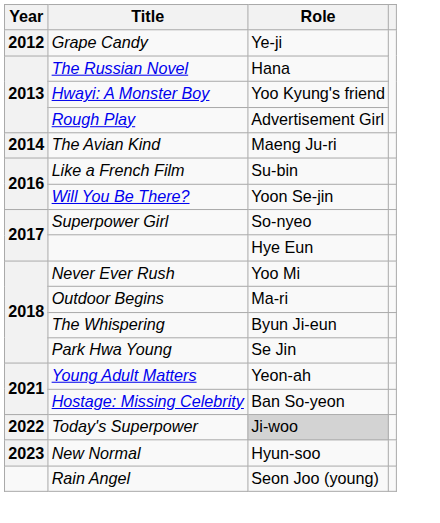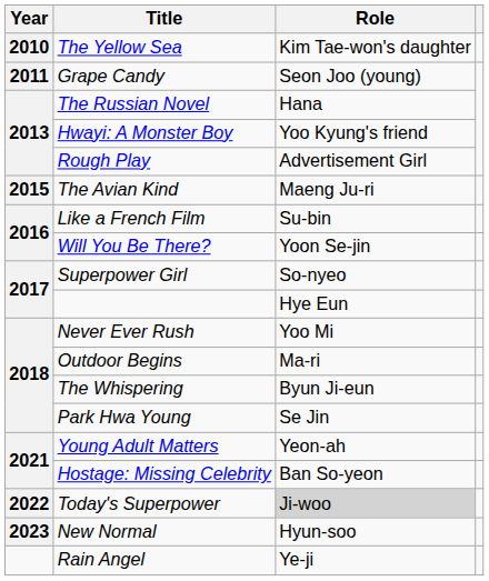 <table class="wikitable plainrowheaders sortable">
 <tr>
 <th scope="col">Year</th>
 <th scope="col">Title</th>
 <th scope="col">Role</th>
 <th scope="col" class="unsortable"></th>
 </tr>
 <tr>
-<th scope="row">2012</th>
+<th scope="row">2010</th>
+<td><em><a href='#'>The Yellow Sea</a></em></td>
+<td>Kim Tae-won's daughter</td>
+<td style="text-align:center"></td>
+</tr>
+<tr>
+<th scope="row">2011</th>
 <td><em>Grape Candy</em></td>
-<td>Ye-ji</td>
+<td>Seon Joo (young)</td>
 <td rowspan="4" style="text-align:center"></td>
 </tr>
 <tr>
 <th scope="row" rowspan="3">2013</th>
 <td><em><a href='#'>The Russian Novel</a></em></td>
 <td>Hana</td>
 </tr>
 <tr>
 <td><em><a href='#'>Hwayi: A Monster Boy</a></em></td>
 <td>Yoo Kyung's friend</td>
 </tr>
 <tr>
 <td><em><a href='#'>Rough Play</a></em></td>
 <td>Advertisement Girl</td>
 </tr>
 <tr>
-<th scope="row">2014</th>
+<th scope="row">2015</th>
 <td><em>The Avian Kind</em></td>
 <td>Maeng Ju-ri</td>
 <td style="text-align:center"></td>
 </tr>
 <tr>
 <th scope="row" rowspan="2">2016</th>
 <td><em>Like a French Film</em></td>
 <td>Su-bin</td>
 <td style="text-align:center"></td>
 </tr>
 <tr>
 <td><em><a href='#'>Will You Be There?</a></em></td>
 <td>Yoon Se-jin</td>
 <td style="text-align:center"></td>
 </tr>
 <tr>
 <th scope="row" rowspan="2">2017</th>
 <td><em>Superpower Girl</em></td>
 <td>So-nyeo</td>
 <td style="text-align:center"></td>
 </tr>
 <tr>
 <td><em></em></td>
 <td>Hye Eun</td>
 <td style="text-align:center"></td>
 </tr>
 <tr>
 <th scope="row" rowspan="4">2018</th>
 <td><em>Never Ever Rush</em></td>
 <td>Yoo Mi</td>
 <td style="text-align:center"></td>
 </tr>
 <tr>
 <td><em>Outdoor Begins</em></td>
 <td>Ma-ri</td>
 <td style="text-align:center"></td>
 </tr>
 <tr>
 <td><em>The Whispering</em></td>
 <td>Byun Ji-eun</td>
 <td style="text-align:center"></td>
 </tr>
 <tr>
 <td><em>Park Hwa Young</em></td>
 <td>Se Jin</td>
 <td style="text-align:center"></td>
 </tr>
 <tr>
 <th scope="row" rowspan="2">2021</th>
 <td><em><a href='#'>Young Adult Matters</a></em></td>
 <td>Yeon-ah</td>
 <td style="text-align:center"></td>
 </tr>
 <tr>
 <td><em><a href='#'>Hostage: Missing Celebrity</a></em></td>
 <td>Ban So-yeon</td>
 <td style="text-align:center"></td>
 </tr>
 <tr>
 <th scope="row">2022</th>
 <td><em>Today's Superpower</em></td>
 <td style="background: lightgrey;">Ji-woo</td>
 <td style="text-align:center"></td>
 </tr>
 <tr>
 <th scope="row">2023</th>
 <td><em>New Normal</em></td>
 <td>Hyun-soo</td>
 <td style="text-align:center"></td>
 </tr>
 <tr>
 <td></td>
 <td><em>Rain Angel</em></td>
-<td>Seon Joo (young)</td>
+<td>Ye-ji</td>
 <td style="text-align:center"></td>
 </tr>
 </table>
